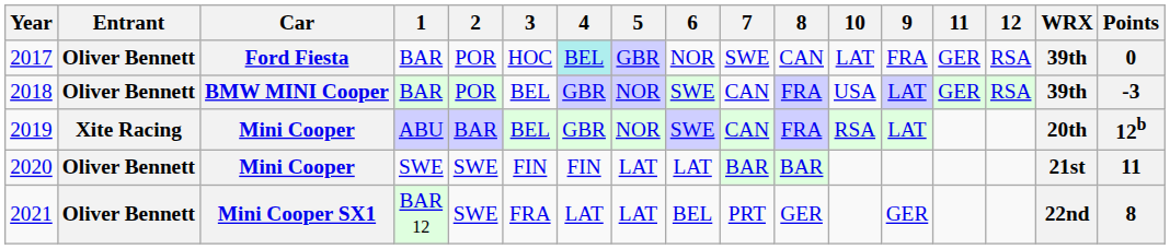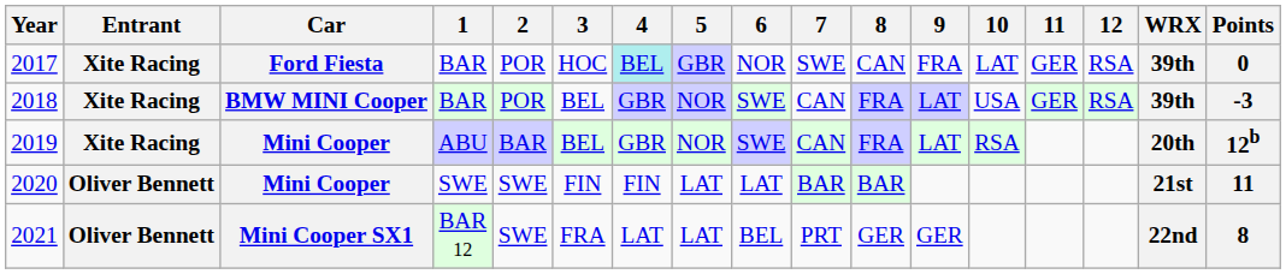 <table class="wikitable" border="1" style="text-align:center; font-size:90%;">
 <tr valign="top">
 <th>Year</th>
 <th>Entrant</th>
 <th>Car</th>
 <th>1</th>
 <th>2</th>
 <th>3</th>
 <th>4</th>
 <th>5</th>
 <th>6</th>
 <th>7</th>
 <th>8</th>
+<th>9</th>
 <th>10</th>
-<th>9</th>
 <th>11</th>
 <th>12</th>
 <th>WRX</th>
 <th>Points</th>
 </tr>
 <tr>
 <td><a href='#'>2017</a></td>
-<th>Oliver Bennett</th>
+<th>Xite Racing</th>
 <th><a href='#'>Ford Fiesta</a></th>
 <td><a href='#'>BAR</a></td>
 <td><a href='#'>POR</a></td>
 <td><a href='#'>HOC</a></td>
 <td style="background: paleturquoise;"><a href='#'>BEL</a></td>
 <td style="background:#CFCFFF;"><a href='#'>GBR</a><br></td>
 <td><a href='#'>NOR</a></td>
 <td><a href='#'>SWE</a></td>
 <td><a href='#'>CAN</a></td>
+<td><a href='#'>FRA</a></td>
 <td><a href='#'>LAT</a></td>
-<td><a href='#'>FRA</a></td>
 <td><a href='#'>GER</a></td>
 <td><a href='#'>RSA</a></td>
 <th>39th</th>
 <th>0</th>
 </tr>
 <tr>
 <td><a href='#'>2018</a></td>
-<th>Oliver Bennett</th>
+<th>Xite Racing</th>
 <th><a href='#'>BMW MINI Cooper</a></th>
 <td style="background:#DFFFDF;"><a href='#'>BAR</a><br></td>
 <td style="background:#DFFFDF;"><a href='#'>POR</a><br></td>
 <td><a href='#'>BEL</a></td>
 <td style="background:#CFCFFF;"><a href='#'>GBR</a><br></td>
 <td style="background:#CFCFFF;"><a href='#'>NOR</a><br></td>
 <td style="background:#DFFFDF;"><a href='#'>SWE</a><br></td>
 <td><a href='#'>CAN</a></td>
 <td style="background:#CFCFFF;"><a href='#'>FRA</a><br></td>
+<td style="background:#CFCFFF;"><a href='#'>LAT</a><br></td>
 <td><a href='#'>USA</a></td>
-<td style="background:#CFCFFF;"><a href='#'>LAT</a><br></td>
 <td style="background:#DFFFDF;"><a href='#'>GER</a><br></td>
 <td style="background:#DFFFDF;"><a href='#'>RSA</a><br></td>
 <th>39th</th>
 <th>-3</th>
 </tr>
 <tr>
 <td><a href='#'>2019</a></td>
 <th>Xite Racing</th>
 <th><a href='#'>Mini Cooper</a></th>
 <td style="background:#CFCFFF;"><a href='#'>ABU</a><br></td>
 <td style="background:#CFCFFF;"><a href='#'>BAR</a><br></td>
 <td style="background:#DFFFDF;"><a href='#'>BEL</a><br></td>
 <td style="background:#DFFFDF;"><a href='#'>GBR</a><br></td>
 <td style="background:#DFFFDF;"><a href='#'>NOR</a><br></td>
 <td style="background:#CFCFFF;"><a href='#'>SWE</a><br></td>
 <td style="background:#DFFFDF;"><a href='#'>CAN</a><br></td>
 <td style="background:#CFCFFF;"><a href='#'>FRA</a><br></td>
+<td style="background:#DFFFDF;"><a href='#'>LAT</a><br></td>
 <td style="background:#DFFFDF;"><a href='#'>RSA</a><br></td>
-<td style="background:#DFFFDF;"><a href='#'>LAT</a><br></td>
 <td></td>
 <td></td>
 <th>20th</th>
 <th>12<sup>b</sup></th>
 </tr>
 <tr>
 <td><a href='#'>2020</a></td>
 <th>Oliver Bennett</th>
 <th><a href='#'>Mini Cooper</a></th>
 <td><a href='#'>SWE</a></td>
 <td><a href='#'>SWE</a></td>
 <td><a href='#'>FIN</a></td>
 <td><a href='#'>FIN</a></td>
 <td><a href='#'>LAT</a></td>
 <td><a href='#'>LAT</a></td>
 <td style="background:#DFFFDF;"><a href='#'>BAR</a><br></td>
 <td style="background:#DFFFDF;"><a href='#'>BAR</a><br></td>
 <td></td>
 <td></td>
 <td></td>
 <td></td>
 <th>21st</th>
 <th>11</th>
 </tr>
 <tr>
 <td><a href='#'>2021</a></td>
 <th>Oliver Bennett</th>
 <th><a href='#'>Mini Cooper SX1</a></th>
 <td style="background:#DFFFDF;"><a href='#'>BAR</a><br><small>12</small></td>
 <td><a href='#'>SWE</a></td>
 <td><a href='#'>FRA</a></td>
 <td><a href='#'>LAT</a></td>
 <td><a href='#'>LAT</a></td>
 <td><a href='#'>BEL</a></td>
 <td><a href='#'>PRT</a></td>
 <td><a href='#'>GER</a></td>
+<td><a href='#'>GER</a></td>
 <td></td>
-<td><a href='#'>GER</a></td>
 <td></td>
 <td></td>
 <th>22nd</th>
 <th>8</th>
 </tr>
 </table>
